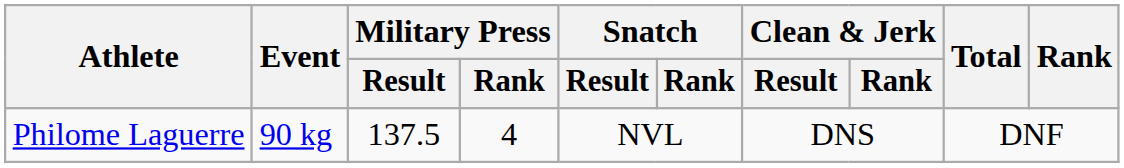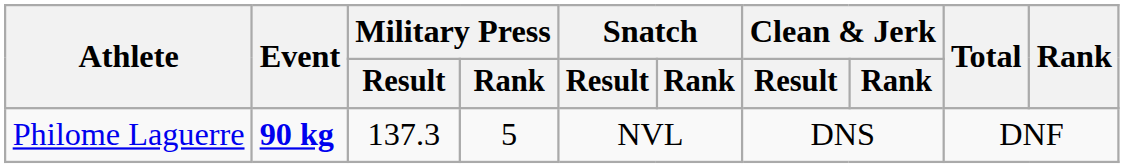 <table class="wikitable" style="font-size:90%">
 <tr>
 <th rowspan="2">Athlete</th>
 <th rowspan="2">Event</th>
 <th colspan="2">Military Press</th>
 <th colspan="2">Snatch</th>
 <th colspan="2">Clean & Jerk</th>
 <th rowspan="2">Total</th>
 <th rowspan="2">Rank</th>
 </tr>
 <tr style="font-size:95%">
 <th>Result</th>
 <th>Rank</th>
 <th>Result</th>
 <th>Rank</th>
 <th>Result</th>
 <th>Rank</th>
 </tr>
 <tr align=center>
 <td align=left><a href='#'>Philome Laguerre</a></td>
-<td align=left rowspan=1><a href='#'>90 kg</a></td>
-<td>137.5</td>
-<td>4</td>
+<td align=left rowspan=1><strong><a href='#'>90 kg</a></strong></td>
+<td>137.3</td>
+<td>5</td>
 <td colspan=2>NVL</td>
 <td colspan=2>DNS</td>
 <td colspan=2>DNF</td>
 </tr>
 </table>
